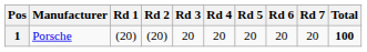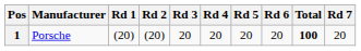 <table class="wikitable" style="font-size: 90%;">
 <tr>
 <th>Pos</th>
 <th>Manufacturer</th>
 <th>Rd 1</th>
 <th>Rd 2</th>
 <th>Rd 3</th>
 <th>Rd 4</th>
 <th>Rd 5</th>
 <th>Rd 6</th>
+<th>Total</th>
 <th>Rd 7</th>
-<th>Total</th>
 </tr>
 <tr>
 <th>1</th>
 <td> <a href='#'>Porsche</a></td>
 <td align="center">(20)</td>
 <td align="center">(20)</td>
 <td align="center">20</td>
 <td align="center">20</td>
 <td align="center">20</td>
 <td align="center">20</td>
+<td align="center"><strong>100</strong></td>
 <td align="center">20</td>
-<td align="center"><strong>100</strong></td>
 </tr>
 </table>
